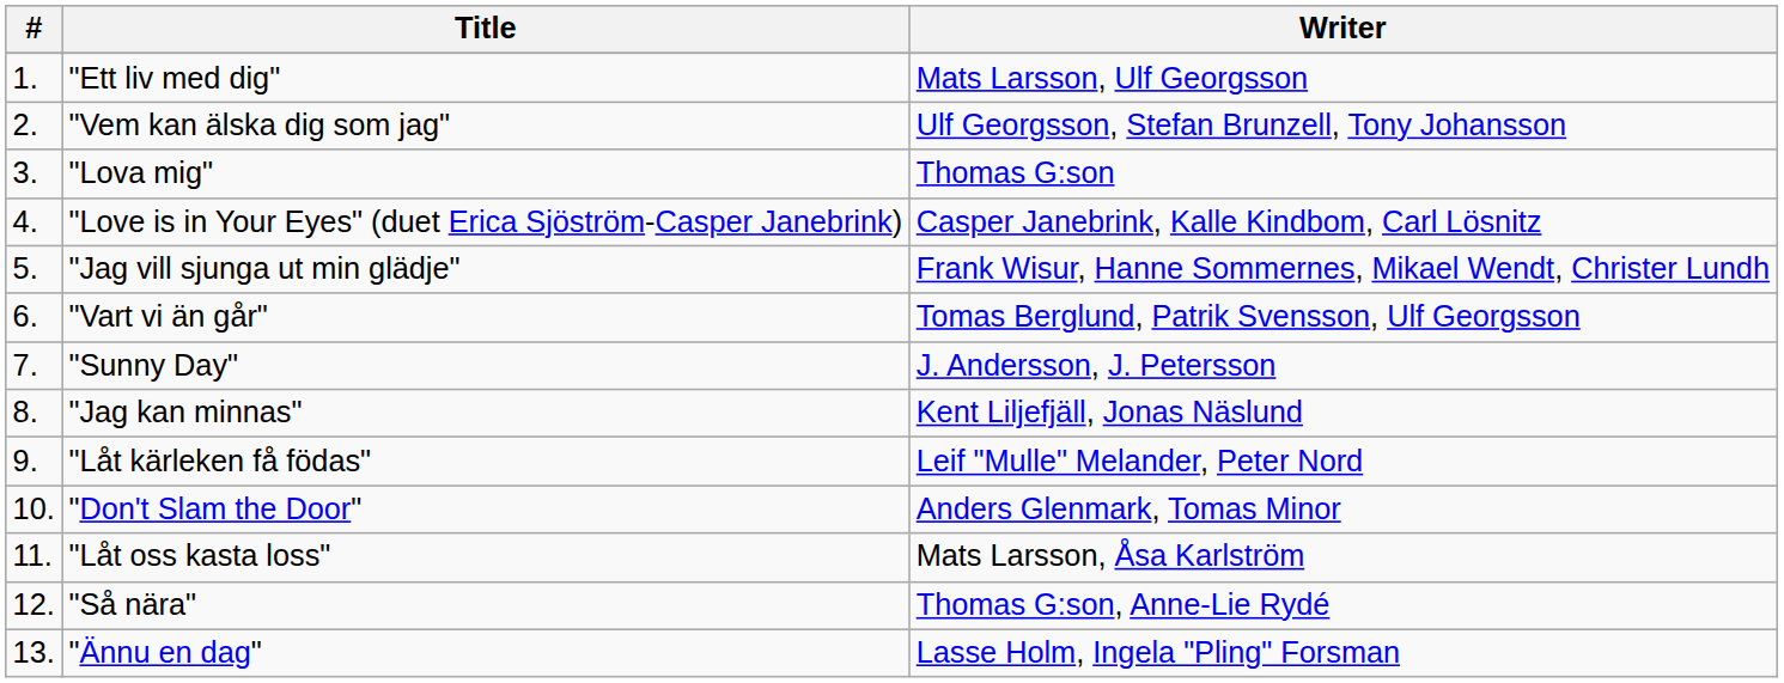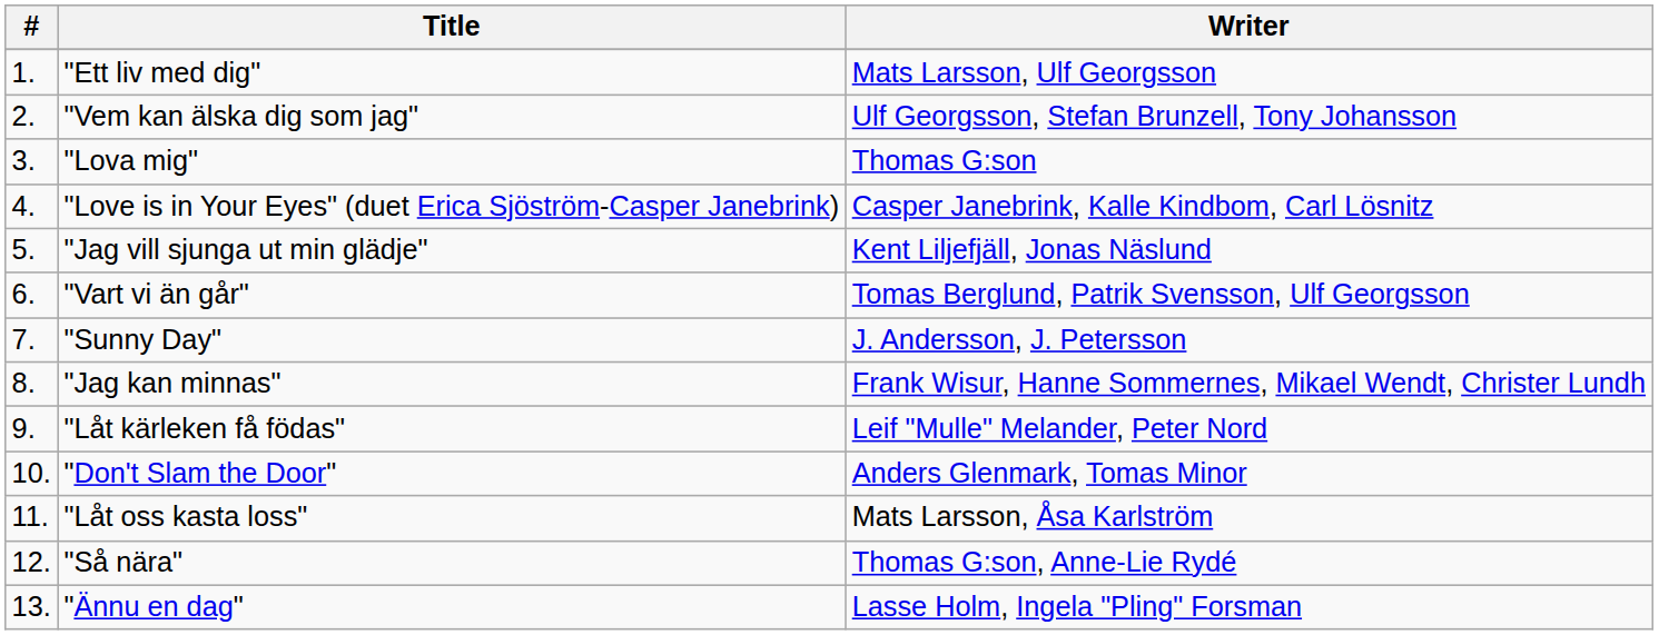 <table class="wikitable">
 <tr>
 <th>#</th>
 <th>Title</th>
 <th>Writer</th>
 </tr>
 <tr bgcolor="#ebf5ff">
 </tr>
 <tr>
 <td>1.</td>
 <td>"Ett liv med dig"</td>
 <td><a href='#'>Mats Larsson</a>, <a href='#'>Ulf Georgsson</a></td>
 </tr>
 <tr>
 <td>2.</td>
 <td>"Vem kan älska dig som jag"</td>
 <td><a href='#'>Ulf Georgsson</a>, <a href='#'>Stefan Brunzell</a>, <a href='#'>Tony Johansson</a></td>
 </tr>
 <tr>
 <td>3.</td>
 <td>"Lova mig"</td>
 <td><a href='#'>Thomas G:son</a></td>
 </tr>
 <tr>
 <td>4.</td>
 <td>"Love is in Your Eyes" (duet <a href='#'>Erica Sjöström</a>-<a href='#'>Casper Janebrink</a>)</td>
 <td><a href='#'>Casper Janebrink</a>, <a href='#'>Kalle Kindbom</a>, <a href='#'>Carl Lösnitz</a></td>
 </tr>
 <tr>
 <td>5.</td>
 <td>"Jag vill sjunga ut min glädje"</td>
-<td><a href='#'>Frank Wisur</a>, <a href='#'>Hanne Sommernes</a>, <a href='#'>Mikael Wendt</a>, <a href='#'>Christer Lundh</a></td>
+<td><a href='#'>Kent Liljefjäll</a>, <a href='#'>Jonas Näslund</a></td>
 </tr>
 <tr>
 <td>6.</td>
 <td>"Vart vi än går"</td>
 <td><a href='#'>Tomas Berglund</a>, <a href='#'>Patrik Svensson</a>, <a href='#'>Ulf Georgsson</a></td>
 </tr>
 <tr>
 <td>7.</td>
 <td>"Sunny Day"</td>
 <td><a href='#'>J. Andersson</a>, <a href='#'>J. Petersson</a></td>
 </tr>
 <tr>
 <td>8.</td>
 <td>"Jag kan minnas"</td>
-<td><a href='#'>Kent Liljefjäll</a>, <a href='#'>Jonas Näslund</a></td>
+<td><a href='#'>Frank Wisur</a>, <a href='#'>Hanne Sommernes</a>, <a href='#'>Mikael Wendt</a>, <a href='#'>Christer Lundh</a></td>
 </tr>
 <tr>
 <td>9.</td>
 <td>"Låt kärleken få födas"</td>
 <td><a href='#'>Leif "Mulle" Melander</a>, <a href='#'>Peter Nord</a></td>
 </tr>
 <tr>
 <td>10.</td>
 <td>"<a href='#'>Don't Slam the Door</a>"</td>
 <td><a href='#'>Anders Glenmark</a>, <a href='#'>Tomas Minor</a></td>
 </tr>
 <tr>
 <td>11.</td>
 <td>"Låt oss kasta loss"</td>
 <td>Mats Larsson, <a href='#'>Åsa Karlström</a></td>
 </tr>
 <tr>
 <td>12.</td>
 <td>"Så nära"</td>
 <td><a href='#'>Thomas G:son</a>, <a href='#'>Anne-Lie Rydé</a></td>
 </tr>
 <tr>
 <td>13.</td>
 <td>"<a href='#'>Ännu en dag</a>"</td>
 <td><a href='#'>Lasse Holm</a>, <a href='#'>Ingela "Pling" Forsman</a></td>
 </tr>
 </table>
